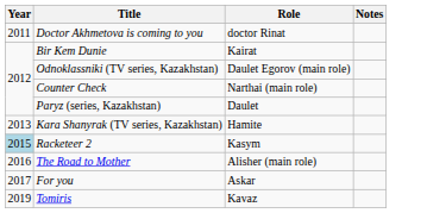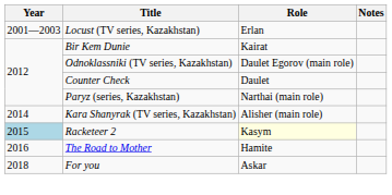 <table class="wikitable plainrowheaders sortable" style="margin-right: 0;">
 <tr>
 <th scope="col">Year</th>
 <th scope="col">Title</th>
 <th scope="col">Role</th>
 <th scope="col" class="unsortable">Notes</th>
 </tr>
 <tr>
-<td>2011</td>
-<td><em>Doctor Akhmetova is coming to you</em></td>
-<td>doctor Rinat</td>
+<td>2001—2003</td>
+<td><em>Locust</em> (TV series, Kazakhstan)</td>
+<td>Erlan</td>
 <td></td>
 </tr>
 <tr>
 <td rowspan="4">2012</td>
 <td><em>Bir Kem Dunie</em></td>
 <td>Kairat</td>
 <td></td>
 </tr>
 <tr>
 <td><em>Odnoklassniki</em> (TV series, Kazakhstan)</td>
 <td>Daulet Egorov (main role)</td>
 <td></td>
 </tr>
 <tr>
 <td><em>Counter Check</em></td>
+<td>Daulet</td>
+<td></td>
+</tr>
+<tr>
+<td><em>Paryz</em> (series, Kazakhstan)</td>
 <td>Narthai (main role)</td>
 <td></td>
 </tr>
 <tr>
-<td><em>Paryz</em> (series, Kazakhstan)</td>
-<td>Daulet</td>
-<td></td>
-</tr>
-<tr>
-<td>2013</td>
+<td>2014</td>
 <td><em>Kara Shanyrak</em> (TV series, Kazakhstan)</td>
-<td>Hamite</td>
+<td>Alisher (main role)</td>
 <td></td>
 </tr>
 <tr>
 <td style="background: lightblue;">2015</td>
 <td><em>Racketeer 2</em></td>
-<td>Kasym</td>
+<td style="background: lightyellow;">Kasym</td>
 <td></td>
 </tr>
 <tr>
 <td>2016</td>
 <td><em><a href='#'>The Road to Mother</a></em></td>
-<td>Alisher (main role)</td>
+<td>Hamite</td>
 <td></td>
 </tr>
 <tr>
-<td>2017</td>
+<td>2018</td>
 <td><em>For you</em></td>
 <td>Askar</td>
 <td></td>
 </tr>
-<tr>
-<td>2019</td>
-<td><em><a href='#'>Tomiris</a></em></td>
-<td>Kavaz</td>
-<td></td>
-</tr>
 </table>
